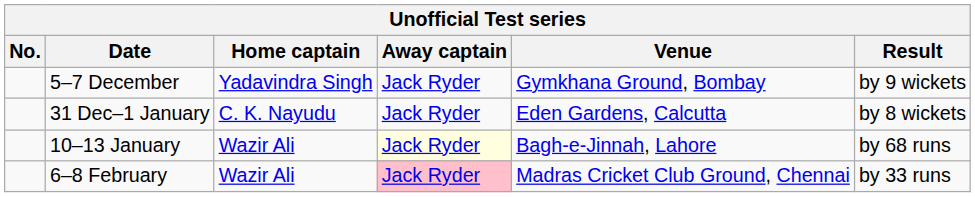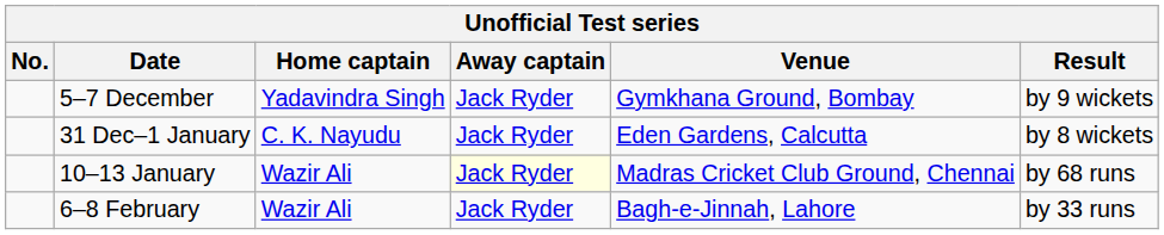 <table class="wikitable">
 <tr>
 <th colspan="9">Unofficial Test series</th>
 </tr>
 <tr>
 <th>No.</th>
 <th>Date</th>
 <th>Home captain</th>
 <th>Away captain</th>
 <th>Venue</th>
 <th>Result</th>
 </tr>
 <tr>
 <td></td>
 <td>5–7 December</td>
 <td><a href='#'>Yadavindra Singh</a></td>
 <td><a href='#'>Jack Ryder</a></td>
 <td><a href='#'>Gymkhana Ground</a>, <a href='#'>Bombay</a></td>
 <td> by 9 wickets</td>
 </tr>
 <tr>
 <td></td>
 <td>31 Dec–1 January</td>
 <td><a href='#'>C. K. Nayudu</a></td>
 <td><a href='#'>Jack Ryder</a></td>
 <td><a href='#'>Eden Gardens</a>, <a href='#'>Calcutta</a></td>
 <td> by 8 wickets</td>
 </tr>
 <tr>
 <td></td>
 <td>10–13 January</td>
 <td><a href='#'>Wazir Ali</a></td>
 <td style="background: lightyellow;"><a href='#'>Jack Ryder</a></td>
-<td><a href='#'>Bagh-e-Jinnah</a>, <a href='#'>Lahore</a></td>
+<td><a href='#'>Madras Cricket Club Ground</a>, <a href='#'>Chennai</a></td>
 <td> by 68 runs</td>
 </tr>
 <tr>
 <td></td>
 <td>6–8 February</td>
 <td><a href='#'>Wazir Ali</a></td>
-<td style="background: pink;"><a href='#'>Jack Ryder</a></td>
-<td><a href='#'>Madras Cricket Club Ground</a>, <a href='#'>Chennai</a></td>
+<td><a href='#'>Jack Ryder</a></td>
+<td><a href='#'>Bagh-e-Jinnah</a>, <a href='#'>Lahore</a></td>
 <td> by 33 runs</td>
 </tr>
 </table>
